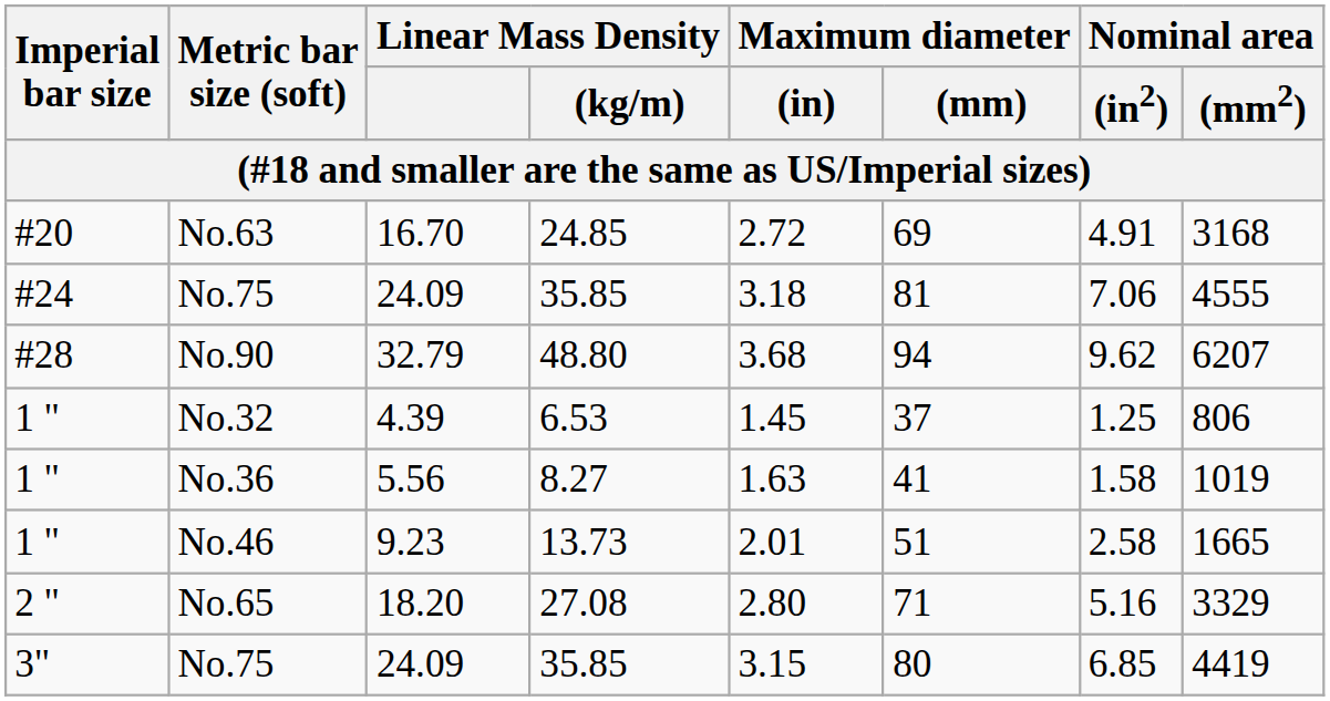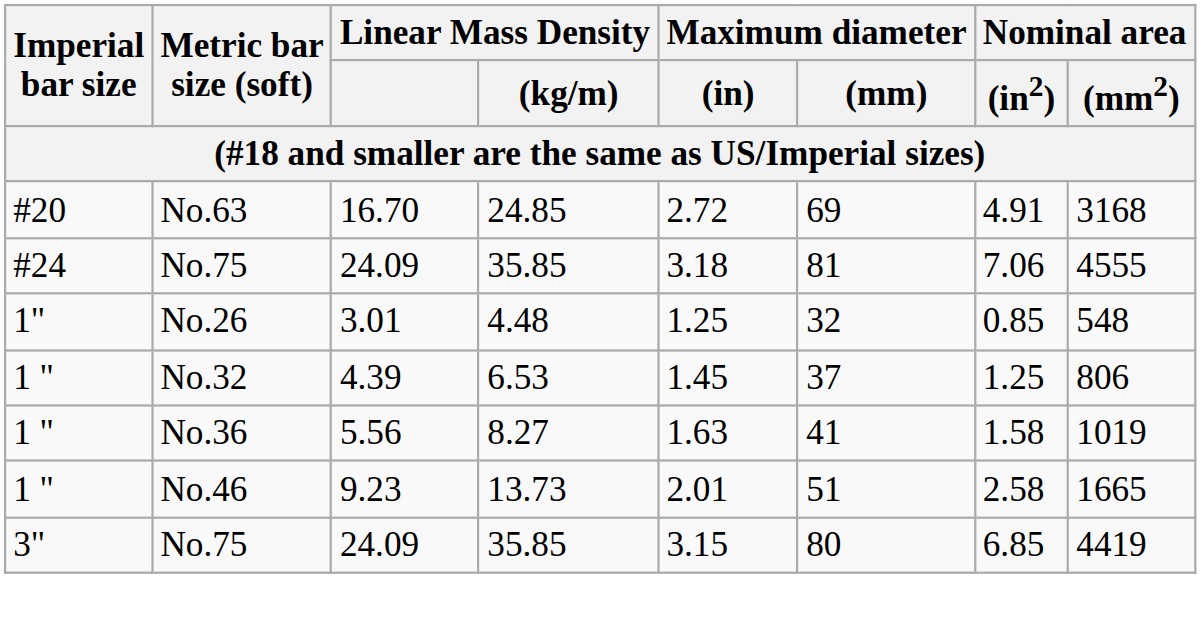 <table class="wikitable">
 <tr>
 <th rowspan=2>Imperial<br>bar size</th>
 <th rowspan=2>Metric bar<br>size (soft)</th>
 <th colspan=2>Linear Mass Density</th>
 <th colspan=2>Maximum diameter</th>
 <th colspan=2>Nominal area</th>
 </tr>
 <tr>
 <th></th>
 <th>(kg/m)</th>
 <th>(in)</th>
 <th>(mm)</th>
 <th>(in<sup>2</sup>)</th>
 <th>(mm<sup>2</sup>)</th>
 </tr>
 <tr>
 <th colspan=8>(#18 and smaller are the same as US/Imperial sizes)</th>
 </tr>
 <tr>
 <td>#20</td>
 <td>No.63</td>
 <td>16.70</td>
 <td>24.85</td>
 <td>2.72</td>
 <td>69</td>
 <td>4.91</td>
 <td>3168</td>
 </tr>
 <tr>
 <td>#24</td>
 <td>No.75</td>
 <td>24.09</td>
 <td>35.85</td>
 <td>3.18</td>
 <td>81</td>
 <td>7.06</td>
 <td>4555</td>
 </tr>
 <tr>
-<td>#28</td>
-<td>No.90</td>
-<td>32.79</td>
-<td>48.80</td>
-<td>3.68</td>
-<td>94</td>
-<td>9.62</td>
-<td>6207</td>
+<td>1"</td>
+<td>No.26</td>
+<td>3.01</td>
+<td>4.48</td>
+<td>1.25</td>
+<td>32</td>
+<td>0.85</td>
+<td>548</td>
 </tr>
 <tr>
 <td>1 "</td>
 <td>No.32</td>
 <td>4.39</td>
 <td>6.53</td>
 <td>1.45</td>
 <td>37</td>
 <td>1.25</td>
 <td>806</td>
 </tr>
 <tr>
 <td>1 "</td>
 <td>No.36</td>
 <td>5.56</td>
 <td>8.27</td>
 <td>1.63</td>
 <td>41</td>
 <td>1.58</td>
 <td>1019</td>
 </tr>
 <tr>
 <td>1 "</td>
 <td>No.46</td>
 <td>9.23</td>
 <td>13.73</td>
 <td>2.01</td>
 <td>51</td>
 <td>2.58</td>
 <td>1665</td>
 </tr>
 <tr>
-<td>2 "</td>
-<td>No.65</td>
-<td>18.20</td>
-<td>27.08</td>
-<td>2.80</td>
-<td>71</td>
-<td>5.16</td>
-<td>3329</td>
-</tr>
-<tr>
 <td>3"</td>
 <td>No.75</td>
 <td>24.09</td>
 <td>35.85</td>
 <td>3.15</td>
 <td>80</td>
 <td>6.85</td>
 <td>4419</td>
 </tr>
 </table>
